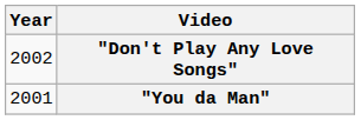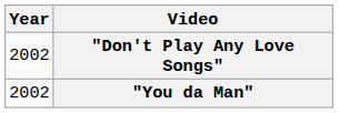 <table class="wikitable plainrowheaders">
 <tr>
 <th>Year</th>
 <th style="width:16em;">Video</th>
 </tr>
 <tr>
 <td>2002</td>
 <th scope="row">"Don't Play Any Love Songs"</th>
 </tr>
 <tr>
-<td>2001</td>
+<td>2002</td>
 <th scope="row">"You da Man"</th>
 </tr>
 </table>
